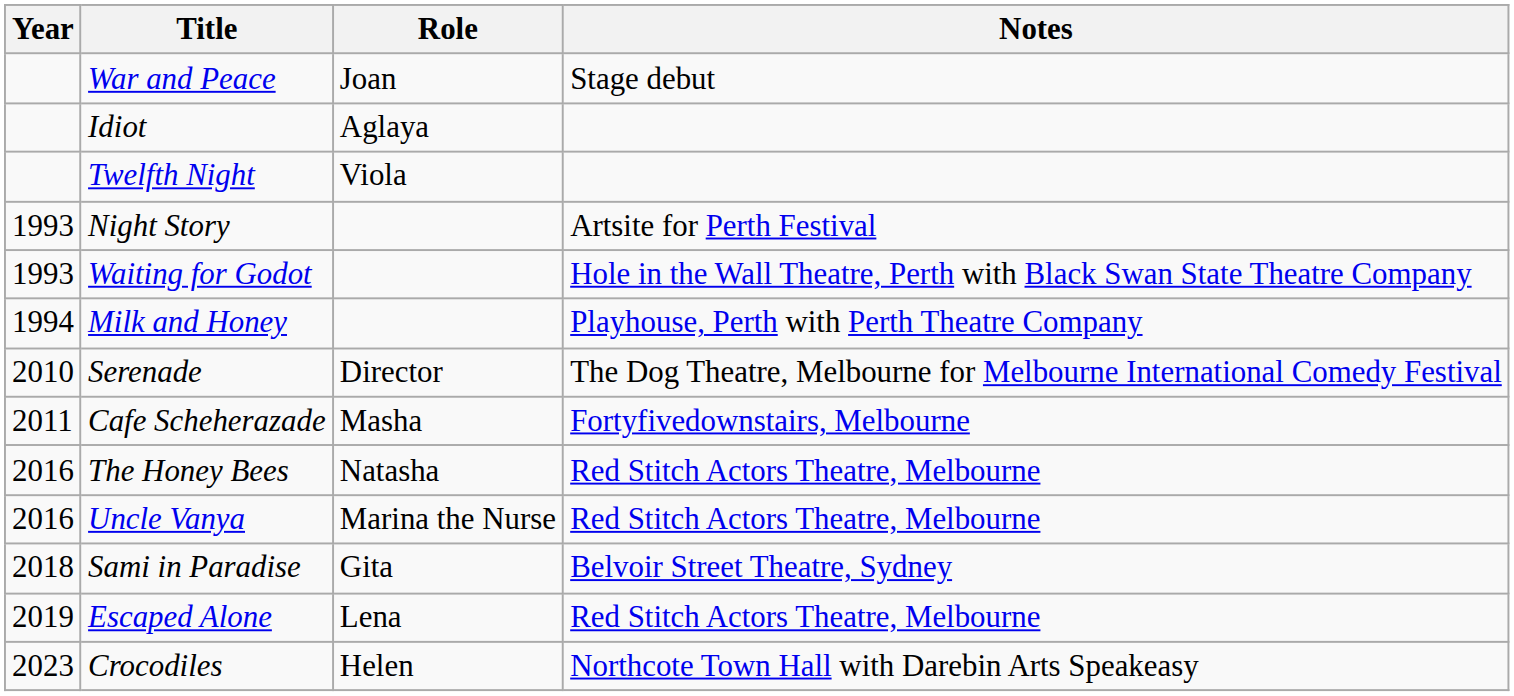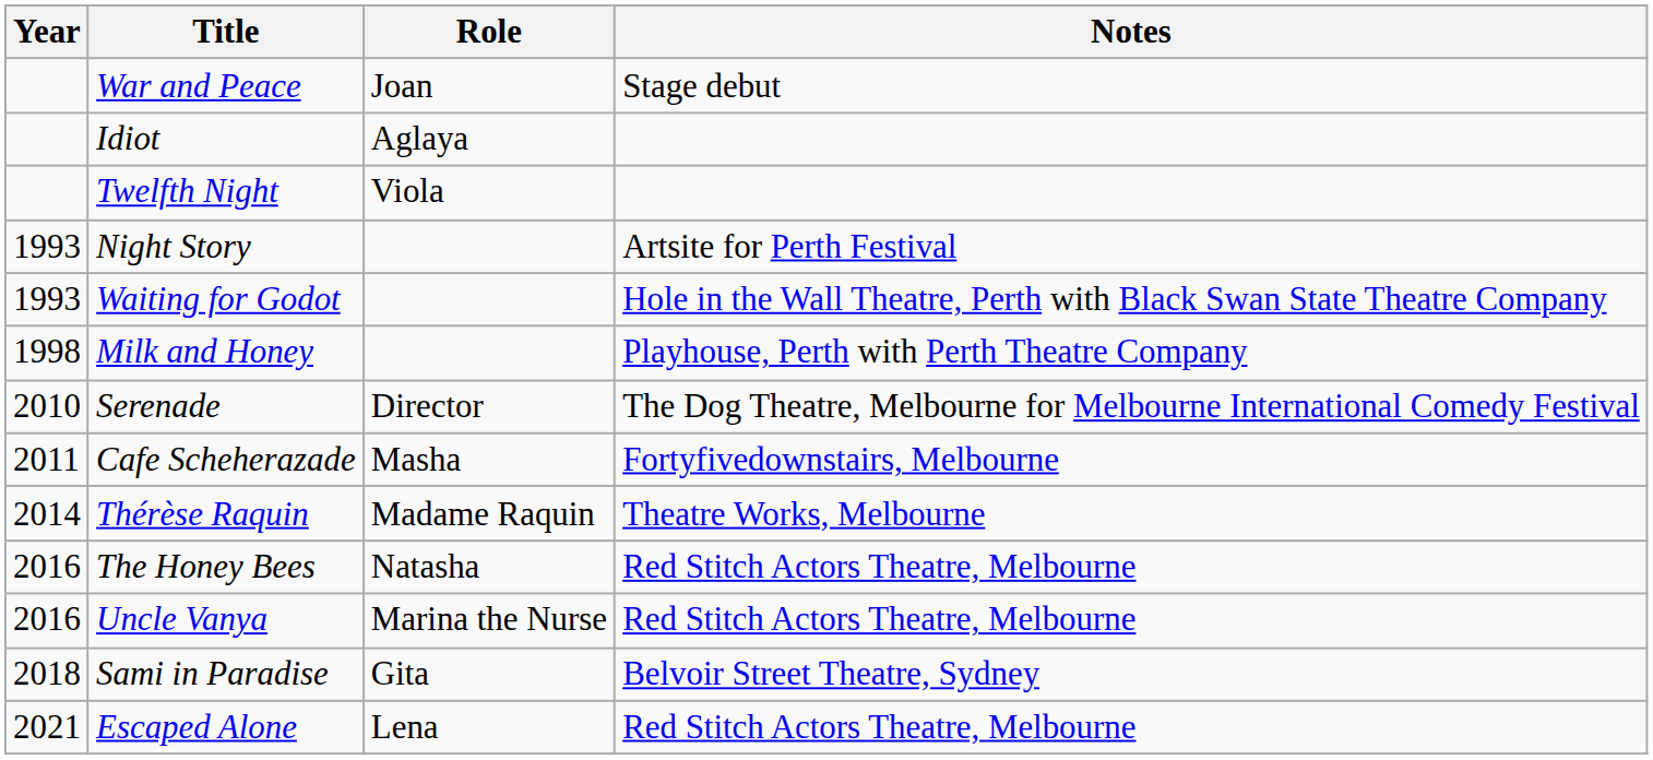 <table class="wikitable">
 <tr>
 <th>Year</th>
 <th>Title</th>
 <th>Role</th>
 <th>Notes</th>
 </tr>
 <tr>
 <td></td>
 <td><em><a href='#'>War and Peace</a></em></td>
 <td>Joan</td>
 <td>Stage debut</td>
 </tr>
 <tr>
 <td></td>
 <td><em>Idiot</em></td>
 <td>Aglaya</td>
 <td></td>
 </tr>
 <tr>
 <td></td>
 <td><em><a href='#'>Twelfth Night</a></em></td>
 <td>Viola</td>
 <td></td>
 </tr>
 <tr>
 <td>1993</td>
 <td><em>Night Story</em></td>
 <td></td>
 <td>Artsite for <a href='#'>Perth Festival</a></td>
 </tr>
 <tr>
 <td>1993</td>
 <td><em><a href='#'>Waiting for Godot</a></em></td>
 <td></td>
 <td><a href='#'>Hole in the Wall Theatre, Perth</a> with <a href='#'>Black Swan State Theatre Company</a></td>
 </tr>
 <tr>
-<td>1994</td>
+<td>1998</td>
 <td><em><a href='#'>Milk and Honey</a></em></td>
 <td></td>
 <td><a href='#'>Playhouse, Perth</a> with <a href='#'>Perth Theatre Company</a></td>
 </tr>
 <tr>
 <td>2010</td>
 <td><em>Serenade</em></td>
 <td>Director</td>
 <td>The Dog Theatre, Melbourne for <a href='#'>Melbourne International Comedy Festival</a></td>
 </tr>
 <tr>
 <td>2011</td>
 <td><em>Cafe Scheherazade</em></td>
 <td>Masha</td>
 <td><a href='#'>Fortyfivedownstairs, Melbourne</a></td>
+</tr>
+<tr>
+<td>2014</td>
+<td><em><a href='#'>Thérèse Raquin</a></em></td>
+<td>Madame Raquin</td>
+<td><a href='#'>Theatre Works, Melbourne</a></td>
 </tr>
 <tr>
 <td>2016</td>
 <td><em>The Honey Bees</em></td>
 <td>Natasha</td>
 <td><a href='#'>Red Stitch Actors Theatre, Melbourne</a></td>
 </tr>
 <tr>
 <td>2016</td>
 <td><em><a href='#'>Uncle Vanya</a></em></td>
 <td>Marina the Nurse</td>
 <td><a href='#'>Red Stitch Actors Theatre, Melbourne</a></td>
 </tr>
 <tr>
 <td>2018</td>
 <td><em>Sami in Paradise</em></td>
 <td>Gita</td>
 <td><a href='#'>Belvoir Street Theatre, Sydney</a></td>
 </tr>
 <tr>
-<td>2019</td>
+<td>2021</td>
 <td><em><a href='#'>Escaped Alone</a></em></td>
 <td>Lena</td>
 <td><a href='#'>Red Stitch Actors Theatre, Melbourne</a></td>
 </tr>
-<tr>
-<td>2023</td>
-<td><em>Crocodiles</em></td>
-<td>Helen</td>
-<td><a href='#'>Northcote Town Hall</a> with Darebin Arts Speakeasy</td>
-</tr>
 </table>
